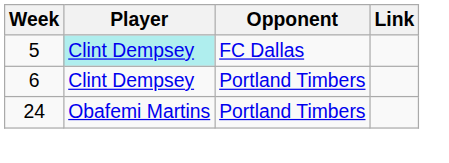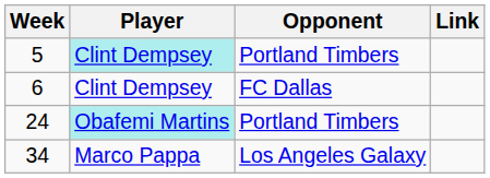 <table class=wikitable>
 <tr>
 <th>Week</th>
 <th>Player</th>
 <th>Opponent</th>
 <th>Link</th>
 </tr>
 <tr>
 <td align=center>5</td>
 <td style="background: paleturquoise;"> <a href='#'>Clint Dempsey</a></td>
-<td><a href='#'>FC Dallas</a></td>
+<td><a href='#'>Portland Timbers</a></td>
 <td></td>
 </tr>
 <tr>
 <td align=center>6</td>
 <td> <a href='#'>Clint Dempsey</a></td>
+<td><a href='#'>FC Dallas</a></td>
+<td></td>
+</tr>
+<tr>
+<td align=center>24</td>
+<td style="background: paleturquoise;"> <a href='#'>Obafemi Martins</a></td>
 <td><a href='#'>Portland Timbers</a></td>
 <td></td>
 </tr>
 <tr>
-<td align=center>24</td>
-<td> <a href='#'>Obafemi Martins</a></td>
-<td><a href='#'>Portland Timbers</a></td>
+<td align=center>34</td>
+<td> <a href='#'>Marco Pappa</a></td>
+<td><a href='#'>Los Angeles Galaxy</a></td>
 <td></td>
 </tr>
 </table>
